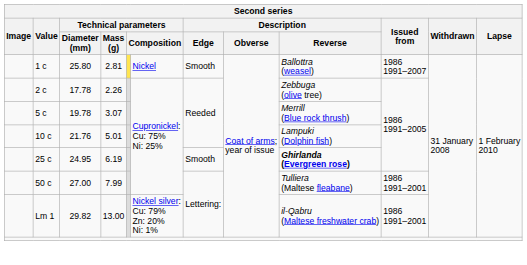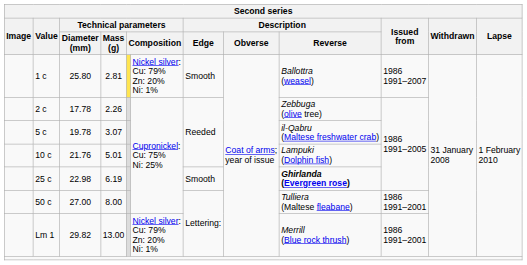 <table class="wikitable" style="margin:auto; font-size:90%; border-width:1px;">
 <tr>
 <th colspan=12>Second series </th>
 </tr>
 <tr>
 <th rowspan=2>Image</th>
 <th rowspan=2>Value</th>
 <th colspan=4>Technical parameters</th>
 <th colspan=3>Description</th>
 <th rowspan=2>Issued<br>from</th>
 <th rowspan=2>Withdrawn</th>
 <th rowspan=2>Lapse</th>
 </tr>
 <tr>
 <th>Diameter<br>(mm)</th>
 <th>Mass<br>(g)</th>
 <th colspan=2>Composition</th>
 <th>Edge</th>
 <th>Obverse</th>
 <th>Reverse</th>
 </tr>
 <tr>
 <td align=center></td>
 <td>1 c</td>
 <td align=center>25.80</td>
 <td align=center>2.81</td>
 <td style="background-color:#ffe550;"></td>
-<td><a href='#'>Nickel</a></td>
+<td><a href='#'>Nickel silver</a>:<br>Cu: 79%<br>Zn: 20%<br>Ni: 1%</td>
 <td>Smooth</td>
 <td rowspan=7><a href='#'>Coat of arms</a>;<br>year of issue</td>
 <td><em>Ballottra</em><br>(<a href='#'>weasel</a>)</td>
 <td>1986<br>1991–2007</td>
 <td rowspan=7>31 January<br>2008</td>
 <td rowspan=7>1 February<br>2010</td>
 </tr>
 <tr>
 <td align=center></td>
 <td>2 c</td>
 <td align=center>17.78</td>
 <td align=center>2.26</td>
 <td style="background-color:#dcdcdc;"></td>
 <td rowspan=5><a href='#'>Cupronickel</a>:<br>Cu: 75%<br>Ni: 25%</td>
 <td rowspan=3>Reeded</td>
 <td><em>Zebbuga</em><br>(<a href='#'>olive</a> tree)</td>
 <td rowspan=4>1986<br>1991–2005</td>
 </tr>
 <tr>
 <td align=center></td>
 <td>5 c</td>
 <td align=center>19.78</td>
 <td align=center>3.07</td>
 <td style="background-color:#dcdcdc;"></td>
-<td><em>Merrill</em><br>(<a href='#'>Blue rock thrush</a>)</td>
+<td><em>il-Qabru</em><br>(<a href='#'>Maltese freshwater crab</a>)</td>
 </tr>
 <tr>
 <td align=center></td>
 <td>10 c</td>
 <td align=center>21.76</td>
 <td align=center>5.01</td>
 <td style="background-color:#dcdcdc;"></td>
 <td><em>Lampuki</em><br>(<a href='#'>Dolphin fish</a>)</td>
 </tr>
 <tr>
 <td align=center></td>
 <td>25 c</td>
-<td align=center>24.95</td>
+<td align=center>22.98</td>
 <td align=center>6.19</td>
 <td style="background-color:#dcdcdc;"></td>
 <td>Smooth</td>
 <td><strong><em>Ghirlanda</em><br>(<a href='#'>Evergreen rose</a>)</strong></td>
 </tr>
 <tr>
 <td align=center></td>
 <td>50 c</td>
 <td align=center>27.00</td>
-<td align=center>7.99</td>
+<td align=center>8.00</td>
 <td style="background-color:#dcdcdc;"></td>
 <td rowspan="2">Lettering:<br></td>
 <td><em>Tulliera</em><br>(Maltese <a href='#'>fleabane</a>)</td>
 <td>1986<br>1991–2001</td>
 </tr>
 <tr>
 <td align=center></td>
 <td>Lm 1</td>
 <td align=center>29.82</td>
 <td align=center>13.00</td>
 <td style="background-color:#dcdcdc;"></td>
 <td><a href='#'>Nickel silver</a>:<br>Cu: 79%<br>Zn: 20%<br>Ni: 1%</td>
-<td><em>il-Qabru</em><br>(<a href='#'>Maltese freshwater crab</a>)</td>
+<td><em>Merrill</em><br>(<a href='#'>Blue rock thrush</a>)</td>
 <td>1986<br>1991–2001</td>
 </tr>
 <tr>
 <td colspan="12"></td>
 </tr>
 </table>
